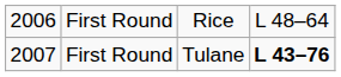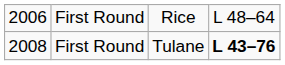 <table class="wikitable">
 <tr align="center">
 <td>2006</td>
 <td>First Round</td>
 <td>Rice</td>
 <td>L 48–64</td>
 </tr>
 <tr align="center">
-<td>2007</td>
+<td>2008</td>
 <td>First Round</td>
 <td>Tulane</td>
 <td><strong>L 43–76</strong></td>
 </tr>
 </table>
